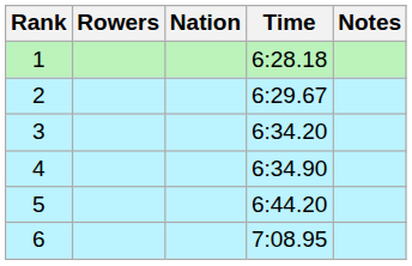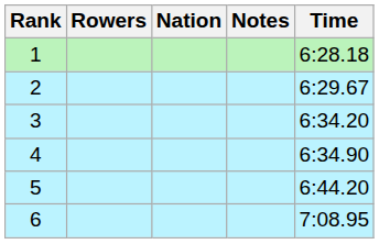 <table class="wikitable sortable" style=text-align:center>
 <tr>
 <th>Rank</th>
 <th>Rowers</th>
 <th>Nation</th>
+<th>Notes</th>
 <th>Time</th>
-<th>Notes</th>
 </tr>
 <tr bgcolor=bbf3bb>
 <td>1</td>
 <td align=left></td>
 <td align=left></td>
+<td></td>
 <td>6:28.18</td>
-<td></td>
 </tr>
 <tr bgcolor=bbf3ff>
 <td>2</td>
 <td align=left></td>
 <td align=left></td>
+<td></td>
 <td>6:29.67</td>
-<td></td>
 </tr>
 <tr bgcolor=bbf3ff>
 <td>3</td>
 <td align=left></td>
 <td align=left></td>
+<td></td>
 <td>6:34.20</td>
-<td></td>
 </tr>
 <tr bgcolor=bbf3ff>
 <td>4</td>
 <td align=left></td>
 <td align=left></td>
+<td></td>
 <td>6:34.90</td>
-<td></td>
 </tr>
 <tr bgcolor=bbf3ff>
 <td>5</td>
 <td align=left></td>
 <td align=left></td>
+<td></td>
 <td>6:44.20</td>
-<td></td>
 </tr>
 <tr bgcolor=bbf3ff>
 <td>6</td>
 <td align=left></td>
 <td align=left></td>
+<td></td>
 <td>7:08.95</td>
-<td></td>
 </tr>
 </table>
